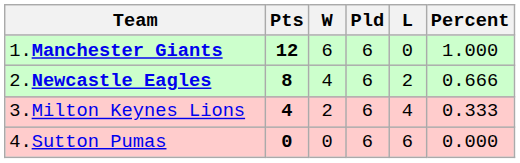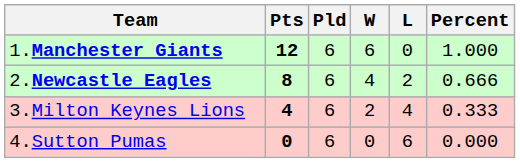 <table class="wikitable" style="text-align: center;">
 <tr>
 <th style="width:175px;">Team</th>
 <th style="width:20px;" abbr="Points">Pts</th>
+<th style="width:20px;" abbr="Played">Pld</th>
 <th style="width:20px;" abbr="Won">W</th>
-<th style="width:20px;" abbr="Played">Pld</th>
 <th style="width:20px;" abbr="Lost">L</th>
 <th style="width:20px;" abbr="Percentage">Percent</th>
 </tr>
 <tr style="background:#cfc;">
 <td style="text-align:left;">1.<strong><a href='#'>Manchester Giants</a></strong></td>
 <td><strong>12</strong></td>
 <td>6</td>
 <td>6</td>
 <td>0</td>
 <td>1.000</td>
 </tr>
 <tr style="background:#cfc;">
 <td style="text-align:left;">2.<strong><a href='#'>Newcastle Eagles</a></strong></td>
 <td><strong>8</strong></td>
+<td>6</td>
 <td>4</td>
-<td>6</td>
 <td>2</td>
 <td>0.666</td>
 </tr>
 <tr style="background:#fcc;">
 <td style="text-align:left;">3.<a href='#'>Milton Keynes Lions</a></td>
 <td><strong>4</strong></td>
+<td>6</td>
 <td>2</td>
-<td>6</td>
 <td>4</td>
 <td>0.333</td>
 </tr>
 <tr style="background:#fcc;">
 <td style="text-align:left;">4.<a href='#'>Sutton Pumas</a></td>
 <td><strong>0</strong></td>
+<td>6</td>
 <td>0</td>
-<td>6</td>
 <td>6</td>
 <td>0.000</td>
 </tr>
 </table>
